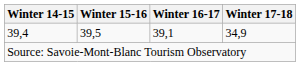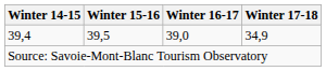 <table class="wikitable">
 <tr>
 <th>Winter 14-15</th>
 <th>Winter 15-16</th>
 <th>Winter 16-17</th>
 <th>Winter 17-18</th>
 </tr>
 <tr>
 <td>39,4</td>
 <td>39,5</td>
-<td>39,1</td>
+<td>39,0</td>
 <td>34,9</td>
 </tr>
 <tr>
 <td colspan="4">Source: Savoie-Mont-Blanc Tourism Observatory</td>
 </tr>
 </table>
